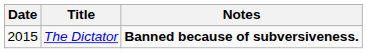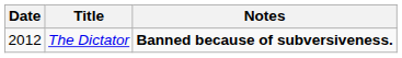 <table class="wikitable sortable">
 <tr>
 <th>Date</th>
 <th>Title</th>
 <th>Notes</th>
 </tr>
 <tr>
-<td>2015</td>
+<td>2012</td>
 <td><em><a href='#'>The Dictator</a></em></td>
 <td><strong>Banned because of subversiveness.</strong></td>
 </tr>
 </table>
